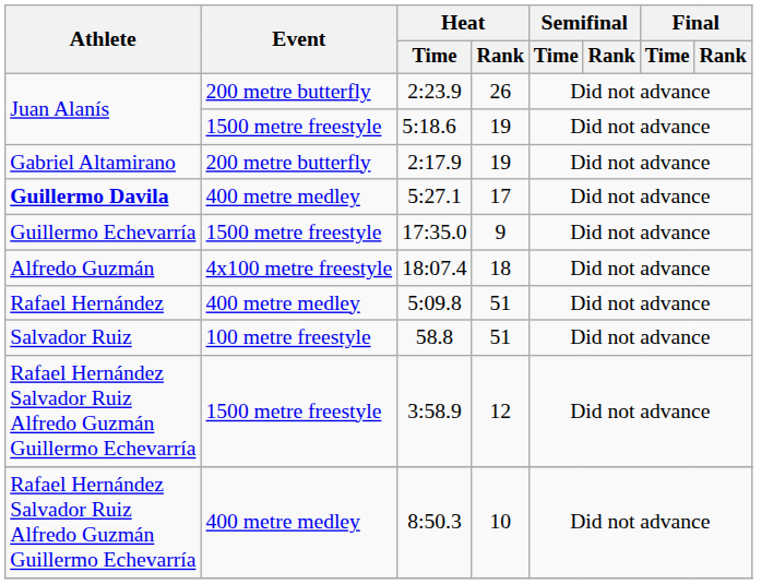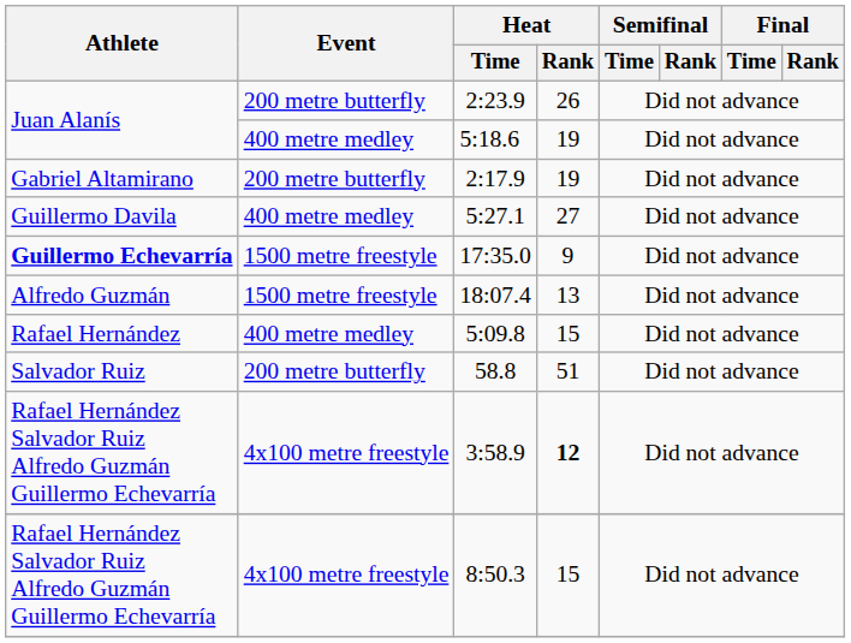 <table class=wikitable style="font-size:90%">
 <tr>
 <th rowspan="2">Athlete</th>
 <th rowspan="2">Event</th>
 <th colspan="2">Heat</th>
 <th colspan="2">Semifinal</th>
 <th colspan="2">Final</th>
 </tr>
 <tr style="font-size:95%">
 <th>Time</th>
 <th>Rank</th>
 <th>Time</th>
 <th>Rank</th>
 <th>Time</th>
 <th>Rank</th>
 </tr>
 <tr align=center>
 <td align=left rowspan=2><a href='#'>Juan Alanís</a></td>
 <td align=left><a href='#'>200 metre butterfly</a></td>
 <td>2:23.9</td>
 <td>26</td>
 <td colspan=4 align=center>Did not advance</td>
 </tr>
 <tr>
-<td align=left><a href='#'>1500 metre freestyle</a></td>
+<td align=left><a href='#'>400 metre medley</a></td>
 <td>5:18.6</td>
 <td align=center>19</td>
 <td colspan=4 align=center>Did not advance</td>
 </tr>
 <tr align=center>
 <td align=left rowspan=1><a href='#'>Gabriel Altamirano</a></td>
 <td align=left><a href='#'>200 metre butterfly</a></td>
 <td>2:17.9</td>
 <td align=center>19</td>
 <td colspan=4 align=center>Did not advance</td>
 </tr>
 <tr align=center>
-<td align=left rowspan=1><strong><a href='#'>Guillermo Davila</a></strong></td>
+<td align=left rowspan=1><a href='#'>Guillermo Davila</a></td>
 <td align=left><a href='#'>400 metre medley</a></td>
 <td>5:27.1</td>
-<td align=center>17</td>
+<td align=center>27</td>
 <td colspan=4 align=center>Did not advance</td>
 </tr>
 <tr align=center>
-<td align=left rowspan=1><a href='#'>Guillermo Echevarría</a></td>
+<td align=left rowspan=1><strong><a href='#'>Guillermo Echevarría</a></strong></td>
 <td align=left><a href='#'>1500 metre freestyle</a></td>
 <td>17:35.0</td>
 <td>9</td>
 <td colspan=4 align=center>Did not advance</td>
 </tr>
 <tr align=center>
 <td align=left rowspan=1><a href='#'>Alfredo Guzmán</a></td>
-<td align=left><a href='#'>4x100 metre freestyle</a></td>
+<td align=left><a href='#'>1500 metre freestyle</a></td>
 <td>18:07.4</td>
-<td align=center>18</td>
+<td align=center>13</td>
 <td colspan=4 align=center>Did not advance</td>
 </tr>
 <tr align=center>
 <td align=left rowspan=1><a href='#'>Rafael Hernández</a></td>
 <td align=left><a href='#'>400 metre medley</a></td>
 <td>5:09.8</td>
-<td align=center>51</td>
+<td align=center>15</td>
 <td colspan=4 align=center>Did not advance</td>
 </tr>
 <tr align=center>
 <td align=left rowspan=1><a href='#'>Salvador Ruiz</a></td>
-<td align=left><a href='#'>100 metre freestyle</a></td>
+<td align=left><a href='#'>200 metre butterfly</a></td>
 <td>58.8</td>
 <td>51</td>
 <td colspan=4 align=center>Did not advance</td>
 </tr>
 <tr align=center>
 <td align=left rowspan=1><a href='#'>Rafael Hernández</a><br><a href='#'>Salvador Ruiz</a><br><a href='#'>Alfredo Guzmán</a><br><a href='#'>Guillermo Echevarría</a></td>
-<td align=left><a href='#'>1500 metre freestyle</a></td>
+<td align=left><a href='#'>4x100 metre freestyle</a></td>
 <td>3:58.9</td>
-<td>12</td>
+<td><strong>12</strong></td>
 <td colspan=4 align=center>Did not advance</td>
 </tr>
 <tr>
 </tr>
 <tr align=center>
 <td align=left rowspan=1><a href='#'>Rafael Hernández</a><br><a href='#'>Salvador Ruiz</a><br><a href='#'>Alfredo Guzmán</a><br><a href='#'>Guillermo Echevarría</a></td>
-<td align=left><a href='#'>400 metre medley</a></td>
+<td align=left><a href='#'>4x100 metre freestyle</a></td>
 <td>8:50.3</td>
-<td>10</td>
+<td>15</td>
 <td colspan=4 align=center>Did not advance</td>
 </tr>
 <tr>
 </tr>
 </table>
